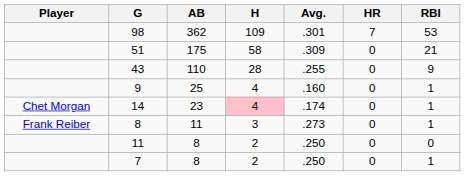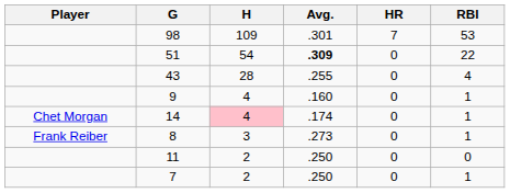 <table class="wikitable sortable">
 <tr>
 <th bgcolor="#DDDDFF" width="16%">Player</th>
 <th bgcolor="#DDDDFF" width="9%">G</th>
-<th bgcolor="#DDDDFF" width="9%">AB</th>
 <th bgcolor="#DDDDFF" width="9%">H</th>
 <th bgcolor="#DDDDFF" width="9%">Avg.</th>
 <th bgcolor="#DDDDFF" width="9%">HR</th>
 <th bgcolor="#DDDDFF" width="9%">RBI</th>
 </tr>
 <tr align="center">
 <td></td>
 <td>98</td>
-<td>362</td>
 <td>109</td>
 <td>.301</td>
 <td>7</td>
 <td>53</td>
 </tr>
 <tr align="center">
 <td></td>
 <td>51</td>
-<td>175</td>
-<td>58</td>
-<td>.309</td>
+<td>54</td>
+<td><strong>.309</strong></td>
 <td>0</td>
-<td>21</td>
+<td>22</td>
 </tr>
 <tr align="center">
 <td></td>
 <td>43</td>
-<td>110</td>
 <td>28</td>
 <td>.255</td>
 <td>0</td>
-<td>9</td>
+<td>4</td>
 </tr>
 <tr align="center">
 <td></td>
 <td>9</td>
-<td>25</td>
 <td>4</td>
 <td>.160</td>
 <td>0</td>
 <td>1</td>
 </tr>
 <tr align="center">
 <td><a href='#'>Chet Morgan</a></td>
 <td>14</td>
-<td>23</td>
 <td style="background: pink;">4</td>
 <td>.174</td>
 <td>0</td>
 <td>1</td>
 </tr>
 <tr align=center>
 <td><a href='#'>Frank Reiber</a></td>
 <td>8</td>
-<td>11</td>
 <td>3</td>
 <td>.273</td>
 <td>0</td>
 <td>1</td>
 </tr>
 <tr align=center>
 <td></td>
 <td>11</td>
-<td>8</td>
 <td>2</td>
 <td>.250</td>
 <td>0</td>
 <td>0</td>
 </tr>
 <tr align="center">
 <td></td>
 <td>7</td>
-<td>8</td>
 <td>2</td>
 <td>.250</td>
 <td>0</td>
 <td>1</td>
 </tr>
 </table>
